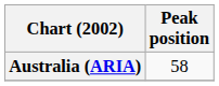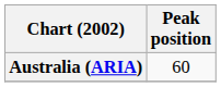 <table class="wikitable sortable plainrowheaders">
 <tr>
 <th scope="col">Chart (2002)</th>
 <th scope="col">Peak<br>position</th>
 </tr>
 <tr>
 <th scope="row">Australia (<a href='#'>ARIA</a>)</th>
-<td align="center">58</td>
+<td align="center">60</td>
 </tr>
 <tr>
 </tr>
 </table>
